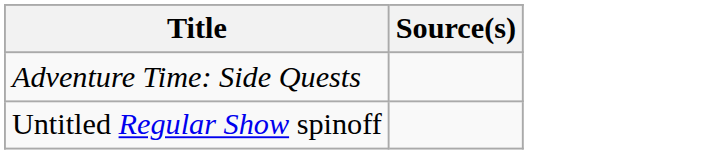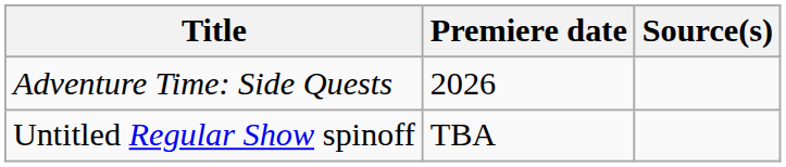 <table class="wikitable sortable">
 <tr>
 <th>Title</th>
+<th>Premiere date</th>
 <th>Source(s)</th>
 </tr>
 <tr>
 <td><em>Adventure Time: Side Quests</em></td>
+<td>2026</td>
 <td></td>
 </tr>
 <tr>
 <td>Untitled <em><a href='#'>Regular Show</a></em> spinoff</td>
+<td>TBA</td>
 <td></td>
 </tr>
 </table>
